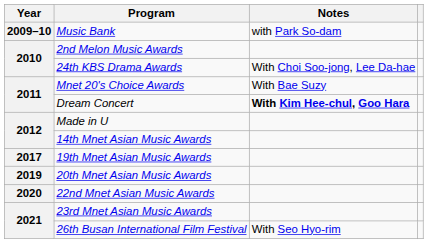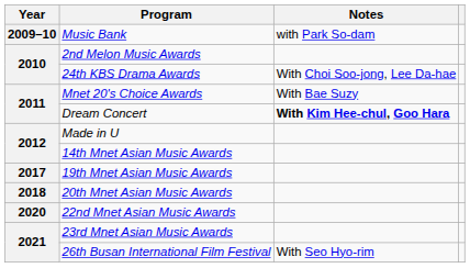 <table class="wikitable plainrowheaders sortable">
 <tr>
 <th scope="col">Year</th>
 <th>Program</th>
 <th scope="col" class="unsortable">Notes</th>
 <th class="unsortable"></th>
 </tr>
 <tr>
 <th scope="row">2009–10</th>
 <td><em><a href='#'>Music Bank</a></em></td>
 <td>with <a href='#'>Park So-dam</a></td>
 <td></td>
 </tr>
 <tr>
 <th scope="row" rowspan="2">2010</th>
 <td><em><a href='#'>2nd Melon Music Awards</a></em></td>
 <td></td>
 <td></td>
 </tr>
 <tr>
 <td><em><a href='#'>24th KBS Drama Awards</a></em></td>
 <td>With <a href='#'>Choi Soo-jong</a>, <a href='#'>Lee Da-hae</a></td>
 <td></td>
 </tr>
 <tr>
 <th scope="row" rowspan="2">2011</th>
 <td><em><a href='#'>Mnet 20's Choice Awards</a></em></td>
 <td>With <a href='#'>Bae Suzy</a></td>
 <td></td>
 </tr>
 <tr>
 <td><em>Dream Concert</em></td>
 <td><strong>With <a href='#'>Kim Hee-chul</a>, <a href='#'>Goo Hara</a></strong></td>
 <td></td>
 </tr>
 <tr>
 <th scope="row" rowspan="2">2012</th>
 <td><em>Made in U</em></td>
 <td></td>
 <td></td>
 </tr>
 <tr>
 <td><a href='#'><em>14th Mnet Asian Music Awards</em></a></td>
 <td></td>
 <td></td>
 </tr>
 <tr>
 <th scope="row">2017</th>
 <td><a href='#'><em>19th Mnet Asian Music Awards</em></a></td>
 <td></td>
 <td></td>
 </tr>
 <tr>
-<th scope="row">2019</th>
+<th scope="row">2018</th>
 <td><a href='#'><em>20th Mnet Asian Music Awards</em></a></td>
 <td></td>
 <td></td>
 </tr>
 <tr>
 <th scope="row">2020</th>
 <td><a href='#'><em>22nd Mnet Asian Music Awards</em></a></td>
 <td></td>
 <td></td>
 </tr>
 <tr>
 <th scope="row" rowspan="2">2021</th>
 <td><a href='#'><em>23rd Mnet Asian Music Awards</em></a></td>
 <td></td>
 <td></td>
 </tr>
 <tr>
 <td><em><a href='#'>26th Busan International Film Festival</a></em></td>
 <td>With <a href='#'>Seo Hyo-rim</a></td>
 <td></td>
 </tr>
 </table>
